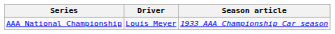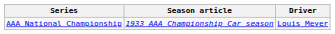 <table class="wikitable" style="font-size: 87%;">
 <tr>
 <th>Series</th>
+<th>Season article</th>
 <th>Driver</th>
-<th>Season article</th>
 </tr>
 <tr>
 <td><a href='#'>AAA National Championship</a></td>
+<td><em><a href='#'>1933 AAA Championship Car season</a></em></td>
 <td> <a href='#'>Louis Meyer</a></td>
-<td><em><a href='#'>1933 AAA Championship Car season</a></em></td>
 </tr>
 </table>
